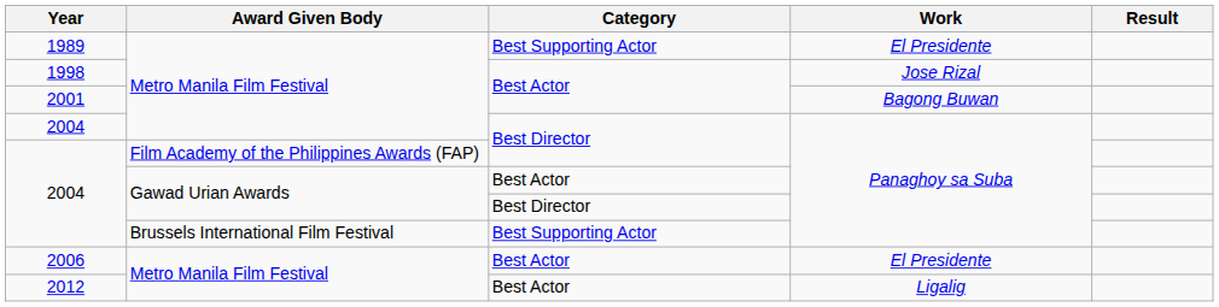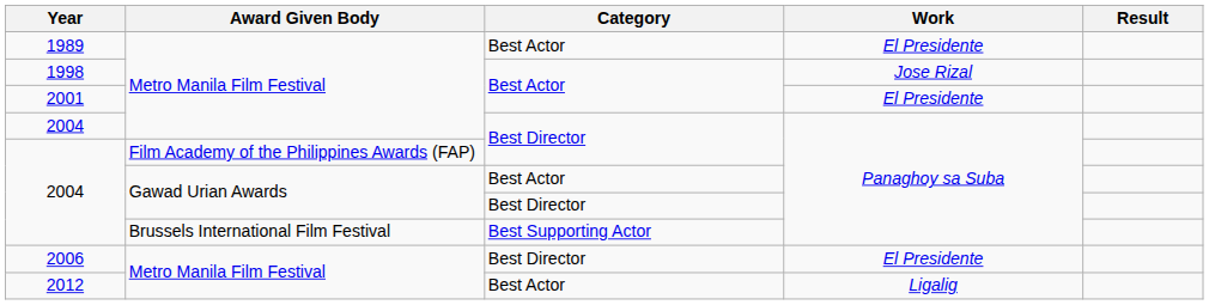 <table width="90%" class="wikitable sortable">
 <tr>
 <th width="10%">Year</th>
 <th width="30%">Award Given Body</th>
 <th width="25%">Category</th>
 <th width="25%">Work</th>
 <th width="10%">Result</th>
 </tr>
 <tr>
 <td align=center><a href='#'>1989</a></td>
 <td rowspan="4"><a href='#'>Metro Manila Film Festival</a></td>
-<td><a href='#'>Best Supporting Actor</a></td>
+<td>Best Actor</td>
 <td align=center><em><a href='#'>El Presidente</a></em></td>
 <td></td>
 </tr>
 <tr>
 <td align="center"><a href='#'>1998</a></td>
 <td rowspan=2><a href='#'>Best Actor</a></td>
 <td align="center"><em><a href='#'>Jose Rizal</a></em></td>
 <td></td>
 </tr>
 <tr>
 <td align="center"><a href='#'>2001</a></td>
-<td align=center><em><a href='#'>Bagong Buwan</a></em></td>
+<td align=center><em><a href='#'>El Presidente</a></em></td>
 <td></td>
 </tr>
 <tr>
 <td align="center"><a href='#'>2004</a></td>
 <td rowspan=2><a href='#'>Best Director</a></td>
 <td align="center" rowspan=5><em><a href='#'>Panaghoy sa Suba</a></em> </td>
 <td></td>
 </tr>
 <tr>
 <td rowspan="4" align="center">2004</td>
 <td><a href='#'>Film Academy of the Philippines Awards</a> (FAP)</td>
 <td></td>
 </tr>
 <tr>
 <td rowspan="2">Gawad Urian Awards</td>
 <td>Best Actor</td>
 <td></td>
 </tr>
 <tr>
 <td>Best Director</td>
 <td></td>
 </tr>
 <tr>
 <td>Brussels International Film Festival</td>
 <td><a href='#'>Best Supporting Actor</a></td>
 <td></td>
 </tr>
 <tr>
 <td align="center"><a href='#'>2006</a></td>
 <td rowspan="2"><a href='#'>Metro Manila Film Festival</a></td>
-<td><a href='#'>Best Actor</a></td>
+<td>Best Director</td>
 <td align=center><em><a href='#'>El Presidente</a></em></td>
 <td></td>
 </tr>
 <tr>
 <td align="center"><a href='#'>2012</a></td>
 <td>Best Actor</td>
 <td align=center><em><a href='#'>Ligalig</a></em></td>
 <td></td>
 </tr>
 </table>
